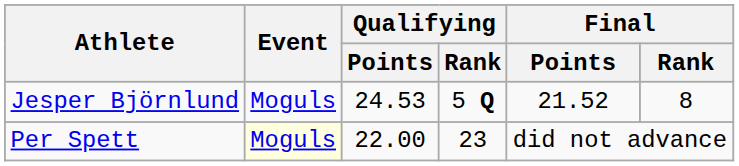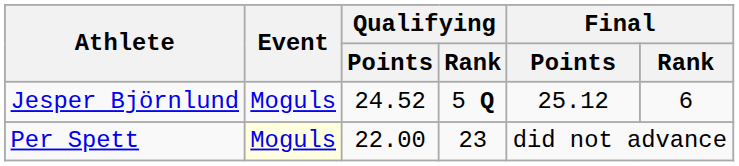 <table class="wikitable">
 <tr>
 <th rowspan="2">Athlete</th>
 <th rowspan="2">Event</th>
 <th colspan="2">Qualifying</th>
 <th colspan="2">Final</th>
 </tr>
 <tr>
 <th>Points</th>
 <th>Rank</th>
 <th>Points</th>
 <th>Rank</th>
 </tr>
 <tr>
 <td><a href='#'>Jesper Björnlund</a></td>
 <td><a href='#'>Moguls</a></td>
-<td align="center">24.53</td>
+<td align="center">24.52</td>
 <td align="center">5 <strong>Q</strong></td>
-<td align="center">21.52</td>
-<td align="center">8</td>
+<td align="center">25.12</td>
+<td align="center">6</td>
 </tr>
 <tr>
 <td><a href='#'>Per Spett</a></td>
 <td style="background: lightyellow;"><a href='#'>Moguls</a></td>
 <td align="center">22.00</td>
 <td align="center">23</td>
 <td colspan="2">did not advance</td>
 </tr>
 </table>
